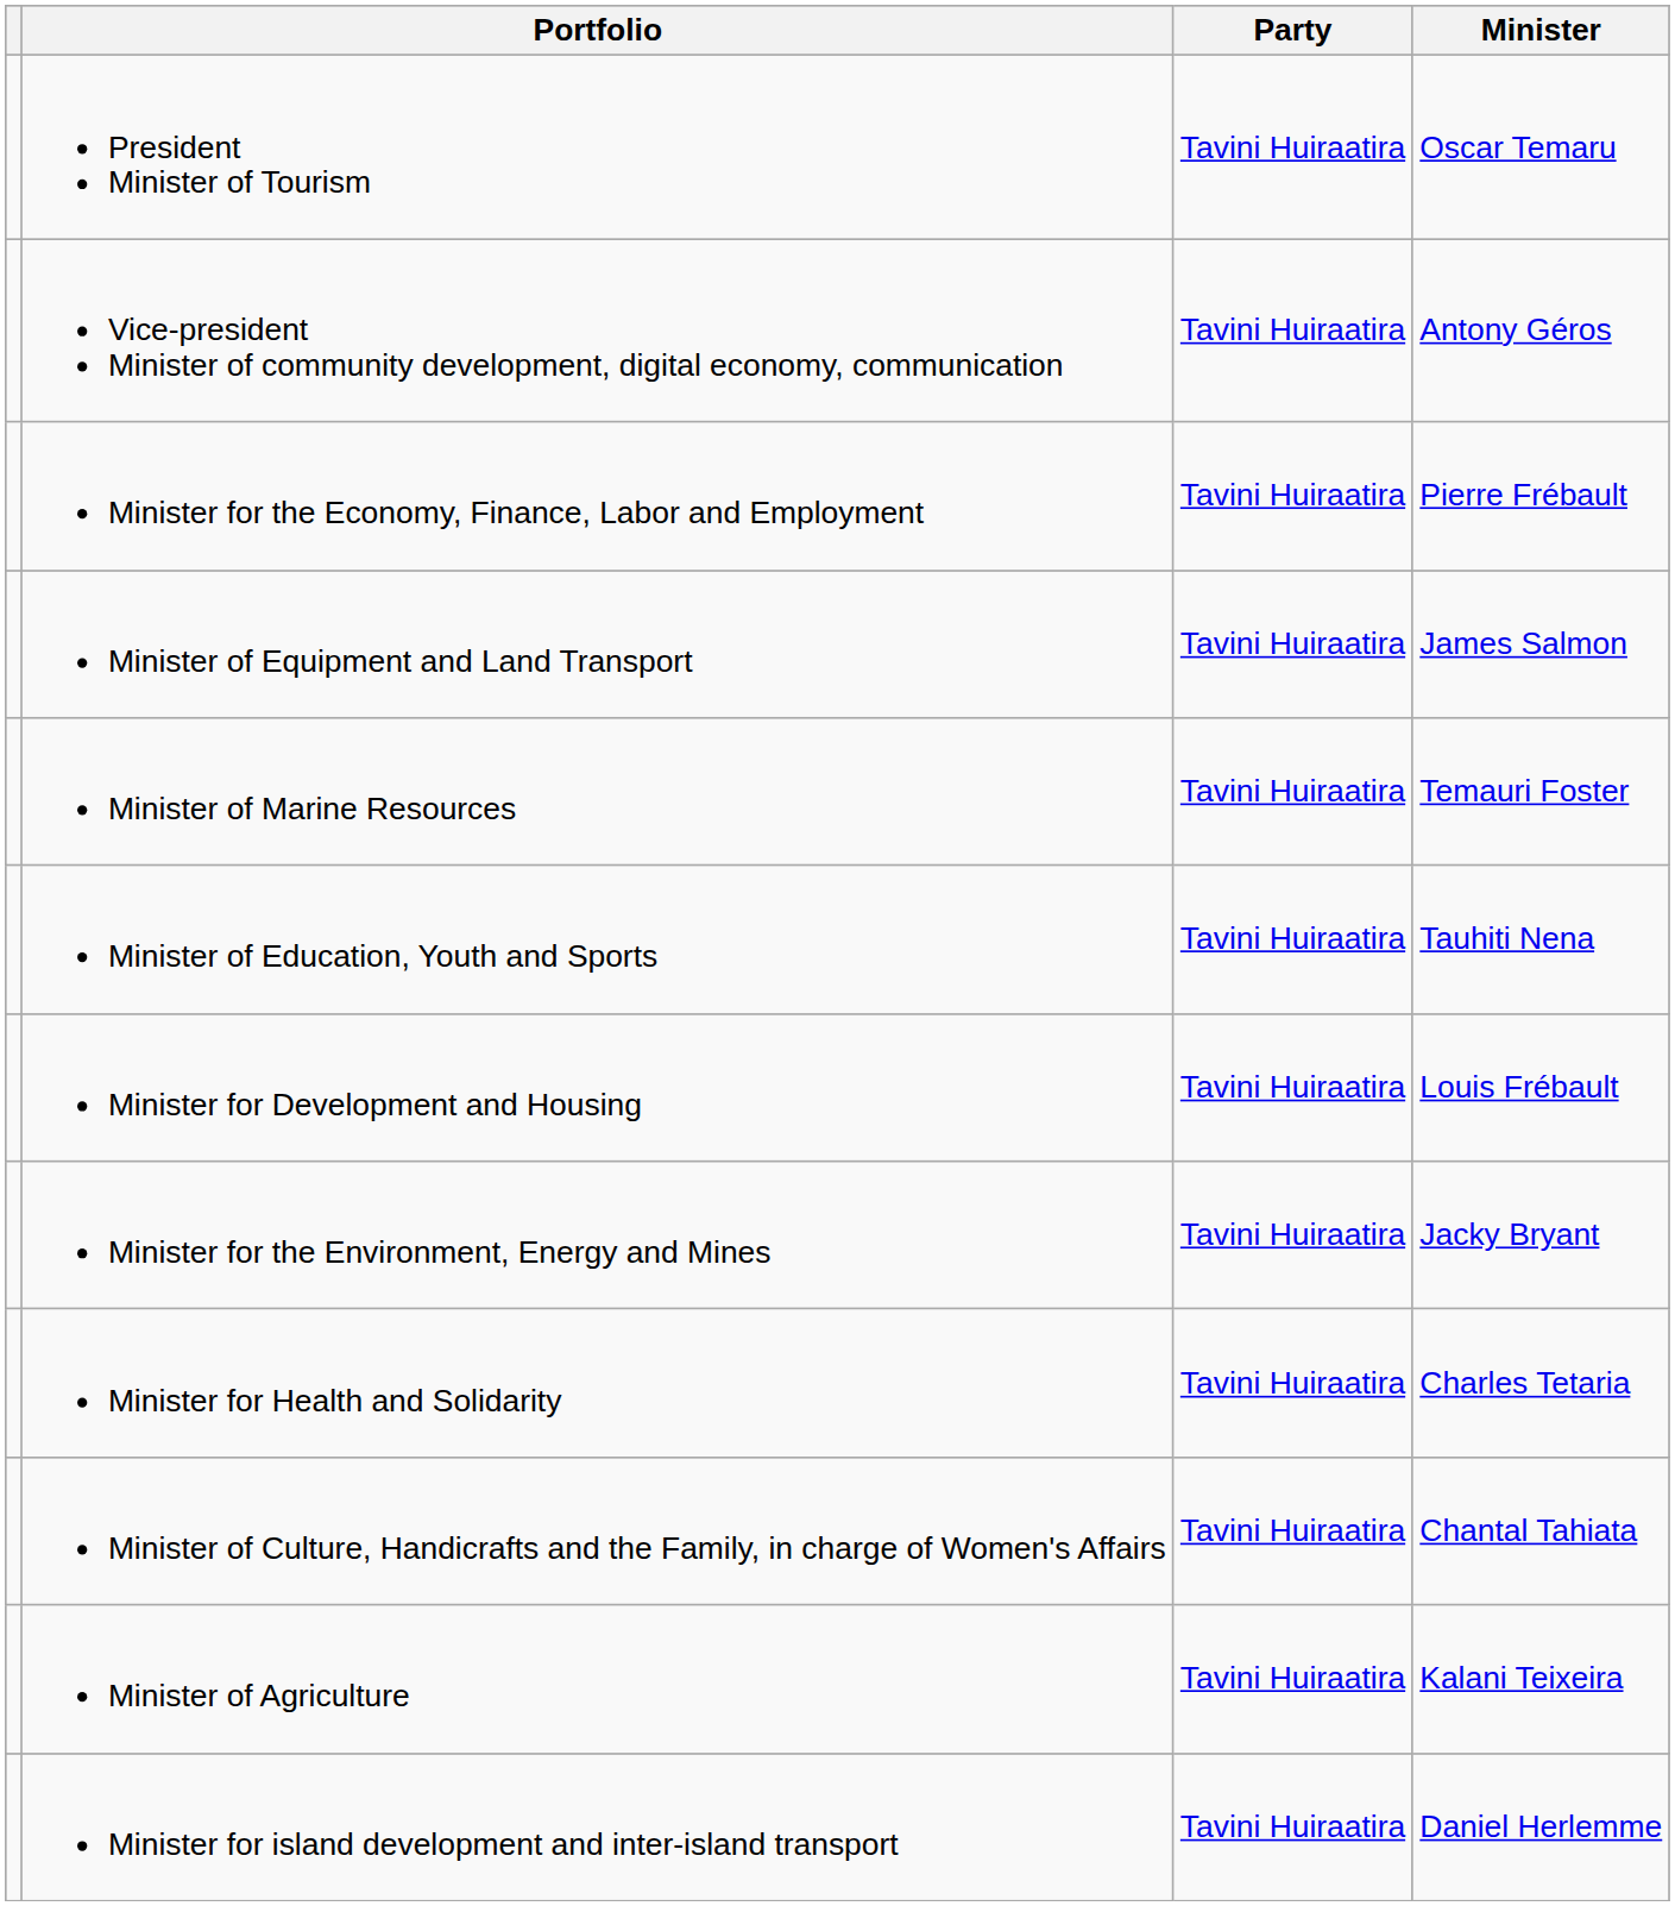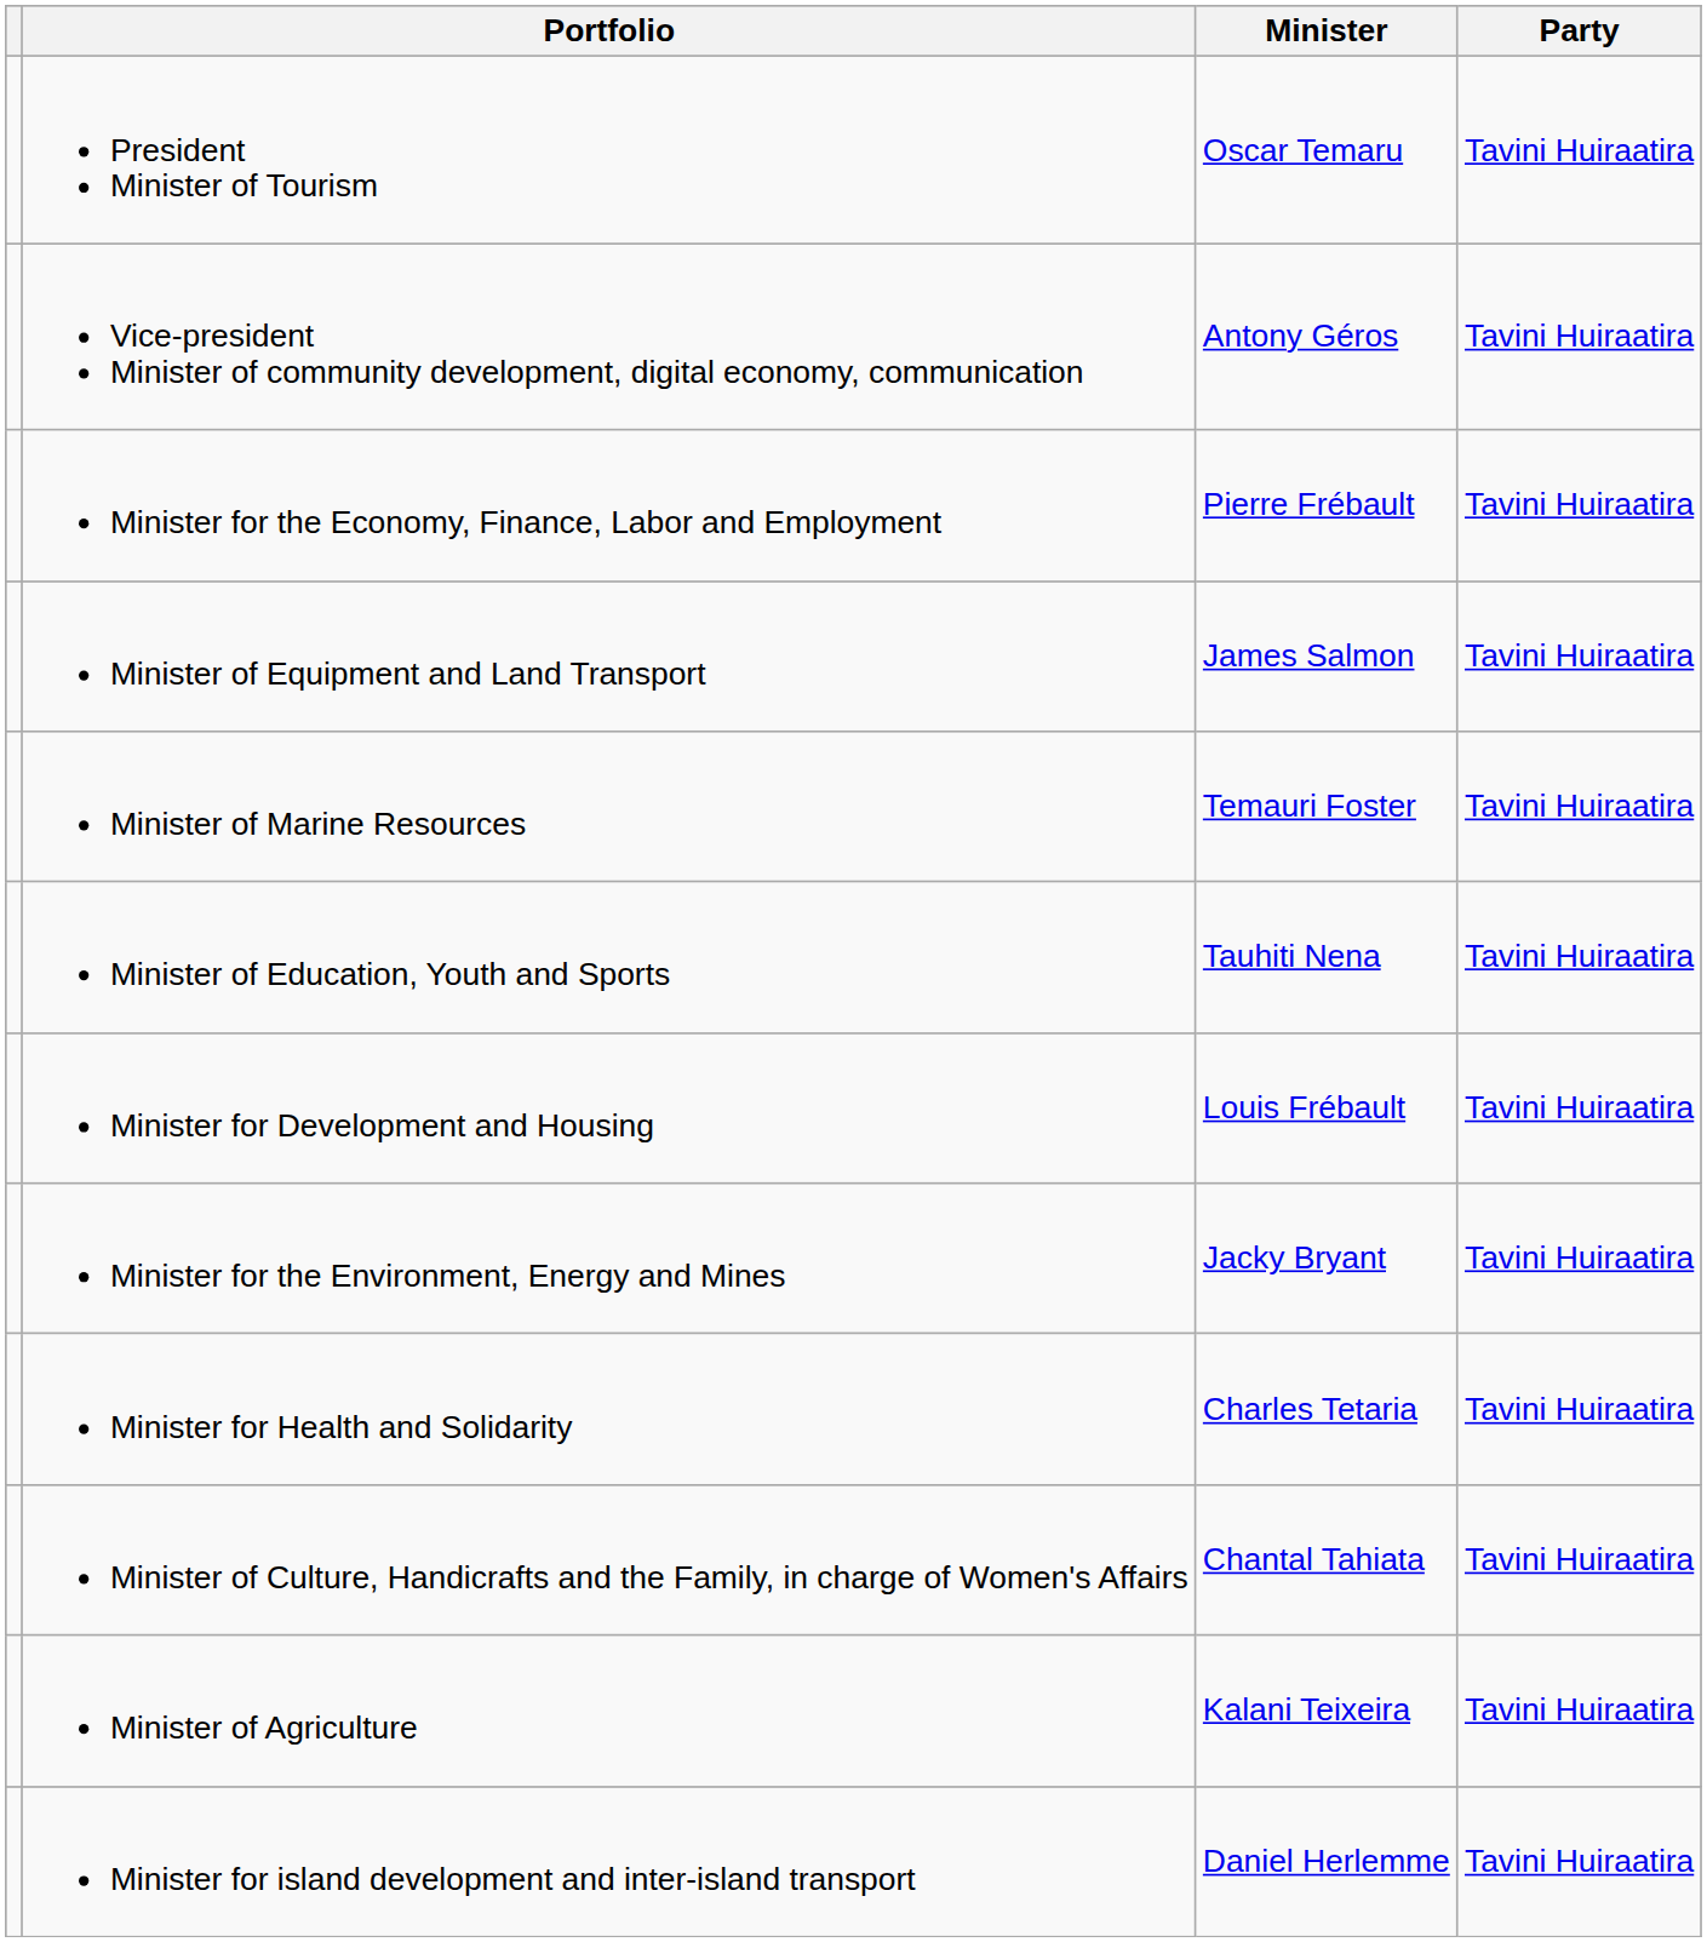 <table class="wikitable">
 <tr>
 <th width="1%"></th>
 <th>Portfolio</th>
+<th>Minister</th>
 <th>Party</th>
-<th>Minister</th>
 </tr>
 <tr>
 <td bgcolor=></td>
 <td><br><ul><li>President</li><li>Minister of Tourism</li></ul></td>
+<td><a href='#'>Oscar Temaru</a></td>
 <td><a href='#'>Tavini Huiraatira</a></td>
-<td><a href='#'>Oscar Temaru</a></td>
 </tr>
 <tr>
 <td bgcolor=></td>
 <td><br><ul><li>Vice-president</li><li>Minister of community development, digital economy, communication</li></ul></td>
+<td><a href='#'>Antony Géros</a></td>
 <td><a href='#'>Tavini Huiraatira</a></td>
-<td><a href='#'>Antony Géros</a></td>
 </tr>
 <tr>
 <td bgcolor=></td>
 <td><br><ul><li>Minister for the Economy, Finance, Labor and Employment</li></ul></td>
+<td><a href='#'>Pierre Frébault</a></td>
 <td><a href='#'>Tavini Huiraatira</a></td>
-<td><a href='#'>Pierre Frébault</a></td>
 </tr>
 <tr>
 <td bgcolor=></td>
 <td><br><ul><li>Minister of Equipment and Land Transport</li></ul></td>
+<td><a href='#'>James Salmon</a></td>
 <td><a href='#'>Tavini Huiraatira</a></td>
-<td><a href='#'>James Salmon</a></td>
 </tr>
 <tr>
 <td bgcolor=></td>
 <td><br><ul><li>Minister of Marine Resources</li></ul></td>
+<td><a href='#'>Temauri Foster</a></td>
 <td><a href='#'>Tavini Huiraatira</a></td>
-<td><a href='#'>Temauri Foster</a></td>
 </tr>
 <tr>
 <td bgcolor=></td>
 <td><br><ul><li>Minister of Education, Youth and Sports</li></ul></td>
+<td><a href='#'>Tauhiti Nena</a></td>
 <td><a href='#'>Tavini Huiraatira</a></td>
-<td><a href='#'>Tauhiti Nena</a></td>
 </tr>
 <tr>
 <td bgcolor=></td>
 <td><br><ul><li>Minister for Development and Housing</li></ul></td>
+<td><a href='#'>Louis Frébault</a></td>
 <td><a href='#'>Tavini Huiraatira</a></td>
-<td><a href='#'>Louis Frébault</a></td>
 </tr>
 <tr>
 <td bgcolor=></td>
 <td><br><ul><li>Minister for the Environment, Energy and Mines</li></ul></td>
+<td><a href='#'>Jacky Bryant</a></td>
 <td><a href='#'>Tavini Huiraatira</a></td>
-<td><a href='#'>Jacky Bryant</a></td>
 </tr>
 <tr>
 <td bgcolor=></td>
 <td><br><ul><li>Minister for Health and Solidarity</li></ul></td>
+<td><a href='#'>Charles Tetaria</a></td>
 <td><a href='#'>Tavini Huiraatira</a></td>
-<td><a href='#'>Charles Tetaria</a></td>
 </tr>
 <tr>
 <td bgcolor=></td>
 <td><br><ul><li>Minister of Culture, Handicrafts and the Family, in charge of Women's Affairs</li></ul></td>
+<td><a href='#'>Chantal Tahiata</a></td>
 <td><a href='#'>Tavini Huiraatira</a></td>
-<td><a href='#'>Chantal Tahiata</a></td>
 </tr>
 <tr>
 <td bgcolor=></td>
 <td><br><ul><li>Minister of Agriculture</li></ul></td>
+<td><a href='#'>Kalani Teixeira</a></td>
 <td><a href='#'>Tavini Huiraatira</a></td>
-<td><a href='#'>Kalani Teixeira</a></td>
 </tr>
 <tr>
 <td bgcolor=></td>
 <td><br><ul><li>Minister for island development and inter-island transport</li></ul></td>
+<td><a href='#'>Daniel Herlemme</a></td>
 <td><a href='#'>Tavini Huiraatira</a></td>
-<td><a href='#'>Daniel Herlemme</a></td>
 </tr>
 </table>
